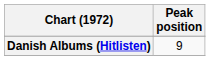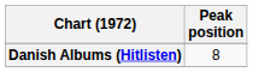 <table class="wikitable sortable plainrowheaders">
 <tr>
 <th>Chart (1972)</th>
 <th>Peak<br>position</th>
 </tr>
 <tr>
 </tr>
 <tr>
 <th scope=row>Danish Albums (<a href='#'>Hitlisten</a>)</th>
-<td style="text-align:center;">9</td>
+<td style="text-align:center;">8</td>
 </tr>
 <tr>
 </tr>
 </table>
